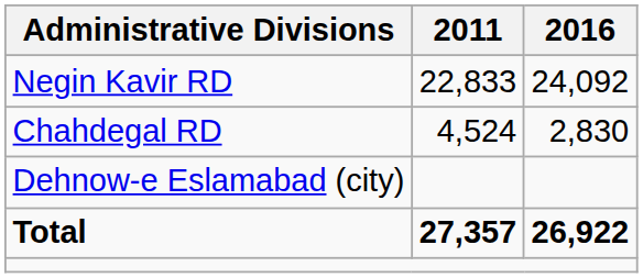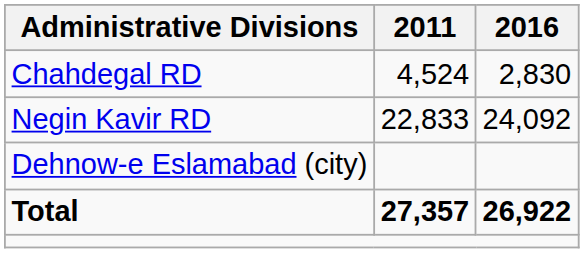 <table class="wikitable">
 <tr>
 <th>Administrative Divisions</th>
 <th>2011</th>
 <th>2016</th>
 </tr>
 <tr>
+<td><a href='#'>Chahdegal RD</a></td>
+<td style="text-align: right;">4,524</td>
+<td style="text-align: right;">2,830</td>
+</tr>
+<tr>
 <td><a href='#'>Negin Kavir RD</a></td>
 <td style="text-align: right;">22,833</td>
 <td style="text-align: right;">24,092</td>
-</tr>
-<tr>
-<td><a href='#'>Chahdegal RD</a></td>
-<td style="text-align: right;">4,524</td>
-<td style="text-align: right;">2,830</td>
 </tr>
 <tr>
 <td><a href='#'>Dehnow-e Eslamabad</a> (city)</td>
 <td style="text-align: right;"></td>
 <td style="text-align: right;"></td>
 </tr>
 <tr>
 <td><strong>Total</strong></td>
 <td style="text-align: right;"><strong>27,357</strong></td>
 <td style="text-align: right;"><strong>26,922</strong></td>
 </tr>
 <tr>
 <td colspan=3></td>
 </tr>
 </table>
